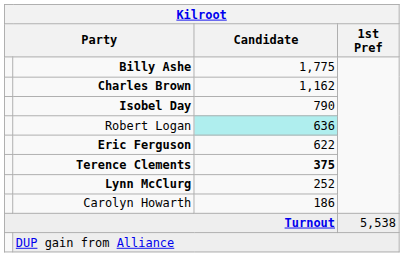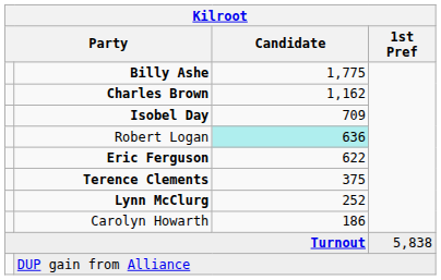 <table class="wikitable">
 <tr>
 <th colspan="4" align="center"><a href='#'>Kilroot</a></th>
 </tr>
 <tr>
 <th colspan="2" align="center" width=200>Party</th>
 <th width=150>Candidate</th>
 <th width=60>1st Pref</th>
 </tr>
 <tr>
 <td></td>
 <td align="right"><strong>Billy Ashe</strong></td>
 <td align="right">1,775</td>
 </tr>
 <tr>
 <td></td>
 <td align="right"><strong>Charles Brown</strong></td>
 <td align="right">1,162</td>
 </tr>
 <tr>
 <td></td>
 <td align="right"><strong>Isobel Day</strong></td>
-<td align="right">790</td>
+<td align="right">709</td>
 </tr>
 <tr>
 <td></td>
 <td align="right">Robert Logan</td>
 <td align="right" style="background: paleturquoise;">636</td>
 </tr>
 <tr>
 <td></td>
 <td align="right"><strong>Eric Ferguson</strong></td>
 <td align="right">622</td>
 </tr>
 <tr>
 <td></td>
 <td align="right"><strong>Terence Clements</strong></td>
-<td align="right"><strong>375</strong></td>
+<td align="right">375</td>
 </tr>
 <tr>
 <td></td>
 <td align="right"><strong>Lynn McClurg</strong></td>
 <td align="right">252</td>
 </tr>
 <tr>
 <td></td>
 <td align="right">Carolyn Howarth</td>
 <td align="right">186</td>
 </tr>
 <tr bgcolor="EEEEEE">
 <td colspan=3 align="right"><strong><a href='#'>Turnout</a></strong></td>
-<td align="right">5,538</td>
+<td align="right">5,838</td>
 </tr>
 <tr>
 <td bgcolor=></td>
 <td colspan=3 bgcolor="EEEEEE"><a href='#'>DUP</a> gain from <a href='#'>Alliance</a></td>
 </tr>
 </table>
